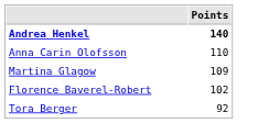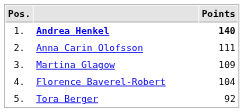 <table cellspacing="1" cellpadding="3" style="border:1px solid #AAAAAA;font-size:90%">
 <tr bgcolor="#E4E4E4">
+<th style="border-bottom:1px solid #AAAAAA" width=10>Pos.</th>
 <th style="border-bottom:1px solid #AAAAAA" width=200></th>
 <th style="border-bottom:1px solid #AAAAAA" width=20>Points</th>
 </tr>
 <tr>
+<td align="center">1.</td>
 <td> <strong><a href='#'>Andrea Henkel</a></strong></td>
 <td align="right"><strong>140</strong></td>
 </tr>
 <tr>
+<td align="center">2.</td>
 <td> <a href='#'>Anna Carin Olofsson</a></td>
-<td align="right">110</td>
+<td align="right">111</td>
 </tr>
 <tr>
+<td align="center">3.</td>
 <td> <a href='#'>Martina Glagow</a></td>
 <td align="right">109</td>
 </tr>
 <tr>
+<td align="center">4.</td>
 <td> <a href='#'>Florence Baverel-Robert</a></td>
-<td align="right">102</td>
+<td align="right">104</td>
 </tr>
 <tr>
+<td align="center">5.</td>
 <td> <a href='#'>Tora Berger</a></td>
 <td align="right">92</td>
 </tr>
 </table>
